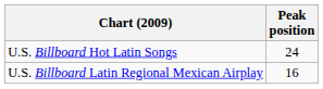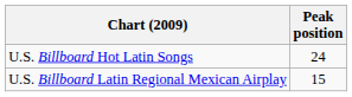 <table class="wikitable">
 <tr>
 <th align="left">Chart (2009)</th>
 <th align="left">Peak<br>position</th>
 </tr>
 <tr>
 <td align="left">U.S. <a href='#'><em>Billboard</em> Hot Latin Songs</a></td>
 <td align="center">24</td>
 </tr>
 <tr>
 <td align="left">U.S. <a href='#'><em>Billboard</em> Latin Regional Mexican Airplay</a></td>
-<td align="center">16</td>
+<td align="center">15</td>
 </tr>
 </table>
